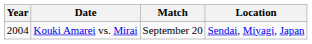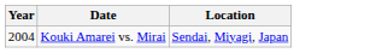 <table class="wikitable">
 <tr>
 <th>Year</th>
 <th>Date</th>
-<th>Match</th>
 <th>Location</th>
 </tr>
 <tr>
 <td>2004</td>
 <td><a href='#'>Kouki Amarei</a> vs. <a href='#'>Mirai</a></td>
-<td>September 20</td>
 <td><a href='#'>Sendai</a>, <a href='#'>Miyagi</a>, <a href='#'>Japan</a></td>
 </tr>
 </table>
